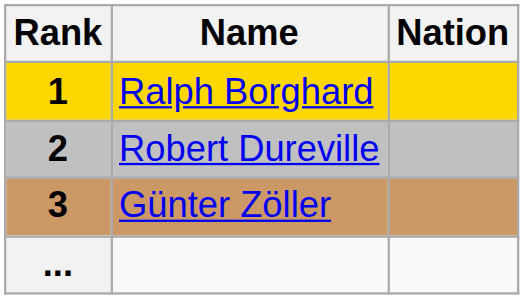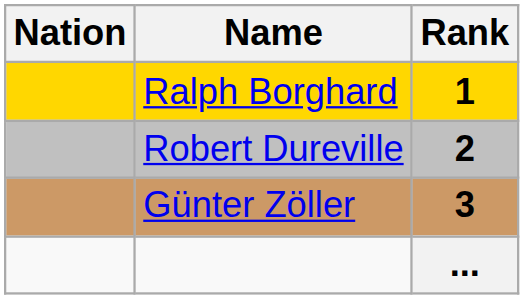 <table class="wikitable">
 <tr>
+<th>Nation</th>
+<th>Name</th>
 <th>Rank</th>
-<th>Name</th>
-<th>Nation</th>
 </tr>
 <tr bgcolor="gold">
+<td></td>
+<td><a href='#'>Ralph Borghard</a></td>
 <td align="center"><strong>1</strong></td>
-<td><a href='#'>Ralph Borghard</a></td>
-<td></td>
 </tr>
 <tr bgcolor="silver">
+<td></td>
+<td><a href='#'>Robert Dureville</a></td>
 <td align="center"><strong>2</strong></td>
-<td><a href='#'>Robert Dureville</a></td>
-<td></td>
 </tr>
 <tr bgcolor="cc9966">
+<td></td>
+<td><a href='#'>Günter Zöller</a></td>
 <td align="center"><strong>3</strong></td>
-<td><a href='#'>Günter Zöller</a></td>
-<td></td>
 </tr>
 <tr>
-<th>...</th>
 <td></td>
 <td></td>
+<th>...</th>
 </tr>
 </table>
